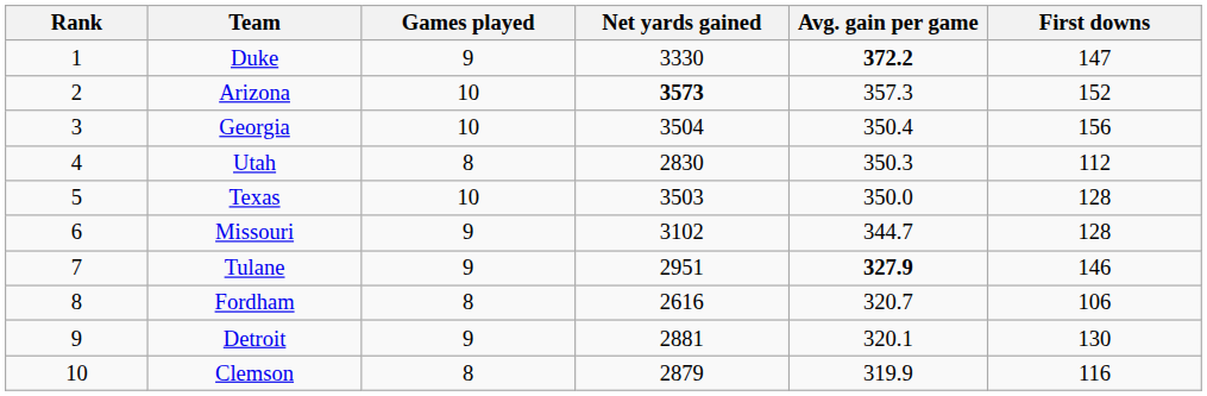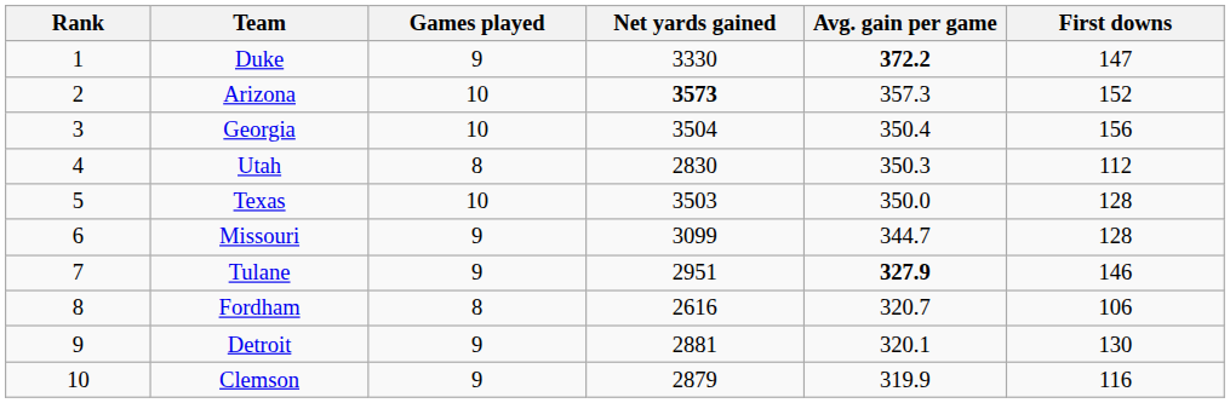 <table class="wikitable sortable">
 <tr>
 <th bgcolor="#DDDDFF" width="10%">Rank</th>
 <th bgcolor="#DDDDFF" width="15%">Team</th>
 <th bgcolor="#DDDDFF" width="15%">Games played</th>
 <th bgcolor="#DDDDFF" width="15%">Net yards gained</th>
 <th bgcolor="#DDDDFF" width="14%">Avg. gain per game</th>
 <th bgcolor="#DDDDFF" width="15%">First downs</th>
 </tr>
 <tr align="center">
 <td>1</td>
 <td><a href='#'>Duke</a></td>
 <td>9</td>
 <td>3330</td>
 <td><strong>372.2</strong></td>
 <td>147</td>
 </tr>
 <tr align="center">
 <td>2</td>
 <td><a href='#'>Arizona</a></td>
 <td>10</td>
 <td><strong>3573</strong></td>
 <td>357.3</td>
 <td>152</td>
 </tr>
 <tr align="center">
 <td>3</td>
 <td><a href='#'>Georgia</a></td>
 <td>10</td>
 <td>3504</td>
 <td>350.4</td>
 <td>156</td>
 </tr>
 <tr align="center">
 <td>4</td>
 <td><a href='#'>Utah</a></td>
 <td>8</td>
 <td>2830</td>
 <td>350.3</td>
 <td>112</td>
 </tr>
 <tr align="center">
 <td>5</td>
 <td><a href='#'>Texas</a></td>
 <td>10</td>
 <td>3503</td>
 <td>350.0</td>
 <td>128</td>
 </tr>
 <tr align="center">
 <td>6</td>
 <td><a href='#'>Missouri</a></td>
 <td>9</td>
-<td>3102</td>
+<td>3099</td>
 <td>344.7</td>
 <td>128</td>
 </tr>
 <tr align="center">
 <td>7</td>
 <td><a href='#'>Tulane</a></td>
 <td>9</td>
 <td>2951</td>
 <td><strong>327.9</strong></td>
 <td>146</td>
 </tr>
 <tr align="center">
 <td>8</td>
 <td><a href='#'>Fordham</a></td>
 <td>8</td>
 <td>2616</td>
 <td>320.7</td>
 <td>106</td>
 </tr>
 <tr align="center">
 <td>9</td>
 <td><a href='#'>Detroit</a></td>
 <td>9</td>
 <td>2881</td>
 <td>320.1</td>
 <td>130</td>
 </tr>
 <tr align="center">
 <td>10</td>
 <td><a href='#'>Clemson</a></td>
-<td>8</td>
+<td>9</td>
 <td>2879</td>
 <td>319.9</td>
 <td>116</td>
 </tr>
 </table>
